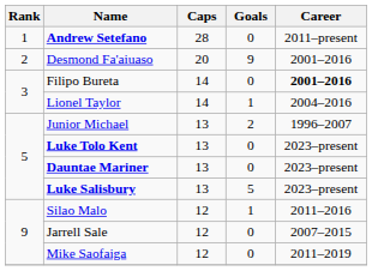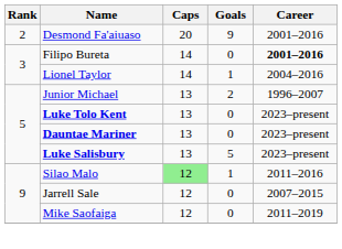 <table class="wikitable sortable" style="text-align: center;">
 <tr>
 <th width=30px>Rank</th>
 <th class="unsortable" style="width:150px;">Name</th>
 <th width=50px>Caps</th>
 <th width=50px>Goals</th>
 <th class="unsortable" style="width:100px;">Career</th>
-</tr>
-<tr>
-<td>1</td>
-<td align=left><strong><a href='#'>Andrew Setefano</a></strong></td>
-<td>28</td>
-<td>0</td>
-<td>2011–present</td>
 </tr>
 <tr>
 <td>2</td>
 <td align=left><a href='#'>Desmond Fa'aiuaso</a></td>
 <td>20</td>
 <td>9</td>
 <td>2001–2016</td>
 </tr>
 <tr>
 <td rowspan=2>3</td>
 <td align=left>Filipo Bureta</td>
 <td>14</td>
 <td>0</td>
 <td><strong>2001–2016</strong></td>
 </tr>
 <tr>
 <td align=left><a href='#'>Lionel Taylor</a></td>
 <td>14</td>
 <td>1</td>
 <td>2004–2016</td>
 </tr>
 <tr>
 <td rowspan=4>5</td>
 <td align=left><a href='#'>Junior Michael</a></td>
 <td>13</td>
 <td>2</td>
 <td>1996–2007</td>
 </tr>
 <tr>
 <td align=left><strong><a href='#'>Luke Tolo Kent</a></strong></td>
 <td>13</td>
 <td>0</td>
 <td>2023–present</td>
 </tr>
 <tr>
 <td align=left><strong><a href='#'>Dauntae Mariner</a></strong></td>
 <td>13</td>
 <td>0</td>
 <td>2023–present</td>
 </tr>
 <tr>
 <td align=left><strong><a href='#'>Luke Salisbury</a></strong></td>
 <td>13</td>
 <td>5</td>
 <td>2023–present</td>
 </tr>
 <tr>
 <td rowspan=3>9</td>
 <td align=left><a href='#'>Silao Malo</a></td>
-<td>12</td>
+<td style="background: lightgreen;">12</td>
 <td>1</td>
 <td>2011–2016</td>
 </tr>
 <tr>
 <td align=left>Jarrell Sale</td>
 <td>12</td>
 <td>0</td>
 <td>2007–2015</td>
 </tr>
 <tr>
 <td align=left><a href='#'>Mike Saofaiga</a></td>
 <td>12</td>
 <td>0</td>
 <td>2011–2019</td>
 </tr>
 <tr>
 </tr>
 </table>
